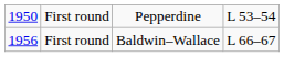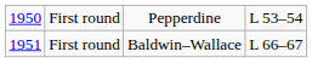 <table class="wikitable">
 <tr align="center">
 <td><a href='#'>1950</a></td>
 <td>First round</td>
 <td>Pepperdine</td>
 <td>L 53–54</td>
 </tr>
 <tr align="center">
-<td><a href='#'>1956</a></td>
+<td><a href='#'>1951</a></td>
 <td>First round</td>
 <td>Baldwin–Wallace</td>
 <td>L 66–67</td>
 </tr>
 </table>
